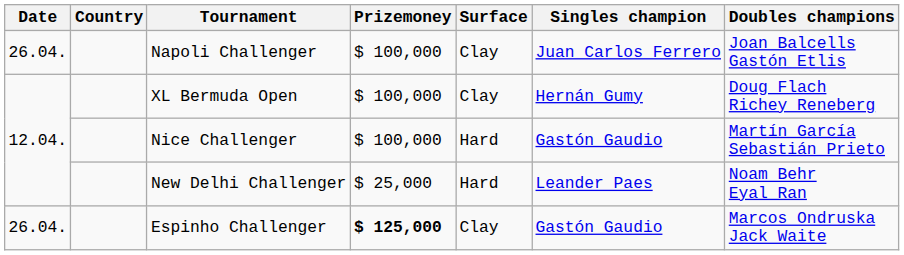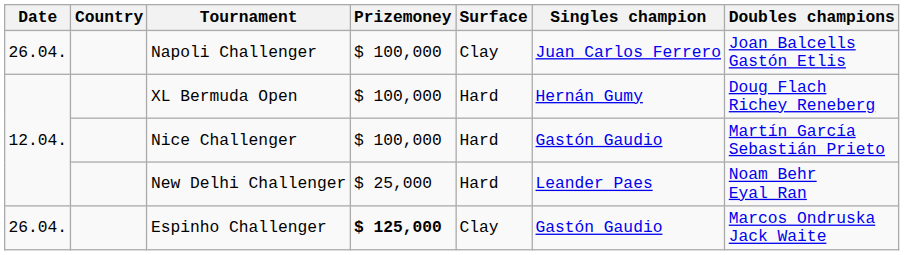 <table class="sortable wikitable" style=font-size:97%>
 <tr>
 <th>Date</th>
 <th>Country</th>
 <th>Tournament</th>
 <th>Prizemoney</th>
 <th>Surface</th>
 <th>Singles champion</th>
 <th>Doubles champions</th>
 </tr>
 <tr>
 <td>26.04.</td>
 <td></td>
 <td>Napoli Challenger</td>
 <td>$ 100,000</td>
 <td>Clay</td>
 <td> <a href='#'>Juan Carlos Ferrero</a></td>
 <td> <a href='#'>Joan Balcells</a><br> <a href='#'>Gastón Etlis</a></td>
 </tr>
 <tr>
 <td rowspan="3">12.04.</td>
 <td></td>
 <td>XL Bermuda Open</td>
 <td>$ 100,000</td>
-<td>Clay</td>
+<td>Hard</td>
 <td> <a href='#'>Hernán Gumy</a></td>
 <td> <a href='#'>Doug Flach</a><br> <a href='#'>Richey Reneberg</a></td>
 </tr>
 <tr>
 <td></td>
 <td>Nice Challenger</td>
 <td>$ 100,000</td>
 <td>Hard</td>
 <td> <a href='#'>Gastón Gaudio</a></td>
 <td> <a href='#'>Martín García</a><br> <a href='#'>Sebastián Prieto</a></td>
 </tr>
 <tr>
 <td></td>
 <td>New Delhi Challenger</td>
 <td>$ 25,000</td>
 <td>Hard</td>
 <td> <a href='#'>Leander Paes</a></td>
 <td> <a href='#'>Noam Behr</a><br> <a href='#'>Eyal Ran</a></td>
 </tr>
 <tr>
 <td>26.04.</td>
 <td></td>
 <td>Espinho Challenger</td>
 <td><strong>$ 125,000</strong></td>
 <td>Clay</td>
 <td> <a href='#'>Gastón Gaudio</a></td>
 <td> <a href='#'>Marcos Ondruska</a> <br>  <a href='#'>Jack Waite</a></td>
 </tr>
 </table>
